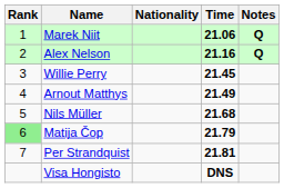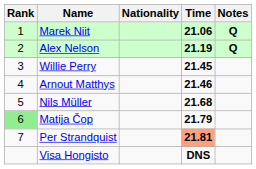 <table class="wikitable sortable" style="text-align:center">
 <tr>
 <th>Rank</th>
 <th>Name</th>
 <th>Nationality</th>
 <th>Time</th>
 <th>Notes</th>
 </tr>
 <tr bgcolor=ccffcc>
 <td>1</td>
 <td align=left><a href='#'>Marek Niit</a></td>
 <td align=left></td>
 <td><strong>21.06</strong></td>
 <td><strong>Q</strong></td>
 </tr>
 <tr bgcolor=ccffcc>
 <td>2</td>
 <td align=left><a href='#'>Alex Nelson</a></td>
 <td align=left></td>
-<td><strong>21.16</strong></td>
+<td><strong>21.19</strong></td>
 <td><strong>Q</strong></td>
 </tr>
 <tr>
 <td>3</td>
 <td align=left><a href='#'>Willie Perry</a></td>
 <td align=left></td>
 <td><strong>21.45</strong></td>
 <td></td>
 </tr>
 <tr>
 <td>4</td>
 <td align=left><a href='#'>Arnout Matthys</a></td>
 <td align=left></td>
-<td><strong>21.49</strong></td>
+<td><strong>21.46</strong></td>
 <td></td>
 </tr>
 <tr>
 <td>5</td>
 <td align=left><a href='#'>Nils Müller</a></td>
 <td align=left></td>
 <td><strong>21.68</strong></td>
 <td></td>
 </tr>
 <tr>
 <td style="background: lightgreen;">6</td>
 <td align=left><a href='#'>Matija Čop</a></td>
 <td align=left></td>
 <td><strong>21.79</strong></td>
 <td></td>
 </tr>
 <tr>
 <td>7</td>
 <td align=left><a href='#'>Per Strandquist</a></td>
 <td align=left></td>
-<td><strong>21.81</strong></td>
+<td style="background: lightsalmon;"><strong>21.81</strong></td>
 <td></td>
 </tr>
 <tr>
 <td></td>
 <td align=left><a href='#'>Visa Hongisto</a></td>
 <td align=left></td>
 <td><strong>DNS</strong></td>
 <td></td>
 </tr>
 </table>
